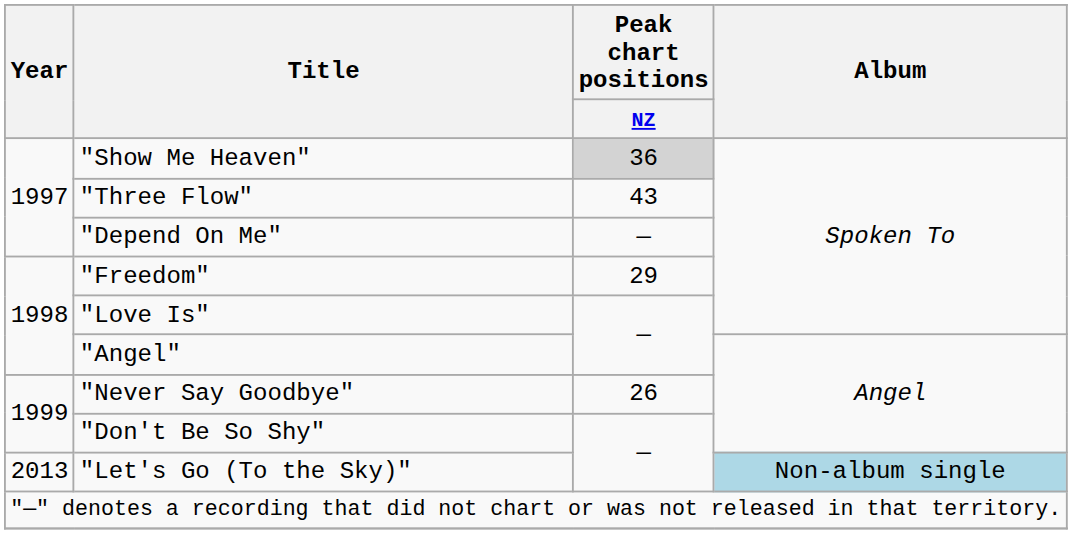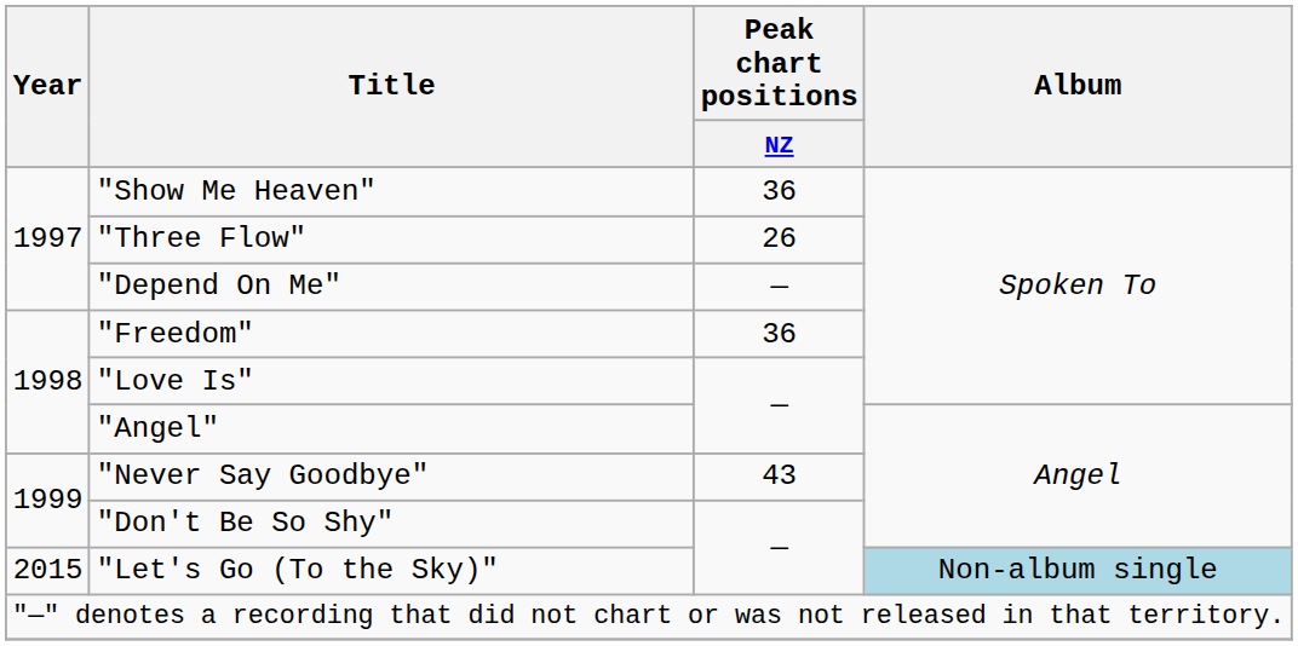 <table class="wikitable plainrowheaders">
 <tr>
 <th rowspan="2"  width="1em">Year</th>
 <th rowspan="2">Title</th>
 <th width="3em">Peak chart positions</th>
 <th rowspan="2">Album</th>
 </tr>
 <tr>
 <th><small><a href='#'>NZ</a></small></th>
 </tr>
 <tr>
 <td rowspan="3">1997</td>
 <td>"Show Me Heaven"</td>
-<td align="center" style="background: lightgrey;">36</td>
+<td align="center">36</td>
 <td align="center" rowspan="5"><em>Spoken To</em></td>
 </tr>
 <tr>
 <td>"Three Flow"</td>
-<td align="center">43</td>
+<td align="center">26</td>
 </tr>
 <tr>
 <td>"Depend On Me"</td>
 <td align="center">—</td>
 </tr>
 <tr>
 <td rowspan="3">1998</td>
 <td>"Freedom"</td>
-<td align="center">29</td>
+<td align="center">36</td>
 </tr>
 <tr>
 <td>"Love Is"</td>
 <td align="center" rowspan="2">—</td>
 </tr>
 <tr>
 <td>"Angel"</td>
 <td align="center" rowspan="3"><em>Angel</em></td>
 </tr>
 <tr>
 <td rowspan="2">1999</td>
 <td>"Never Say Goodbye"</td>
-<td align="center">26</td>
+<td align="center">43</td>
 </tr>
 <tr>
 <td>"Don't Be So Shy"</td>
 <td align="center" rowspan="2">—</td>
 </tr>
 <tr>
-<td>2013</td>
+<td>2015</td>
 <td>"Let's Go (To the Sky)"</td>
 <td align="center" style="background: lightblue;">Non-album single</td>
 </tr>
 <tr>
 <td colspan="4" style="font-size:90%" align="center">"—" denotes a recording that did not chart or was not released in that territory.</td>
 </tr>
 <tr>
 </tr>
 </table>
